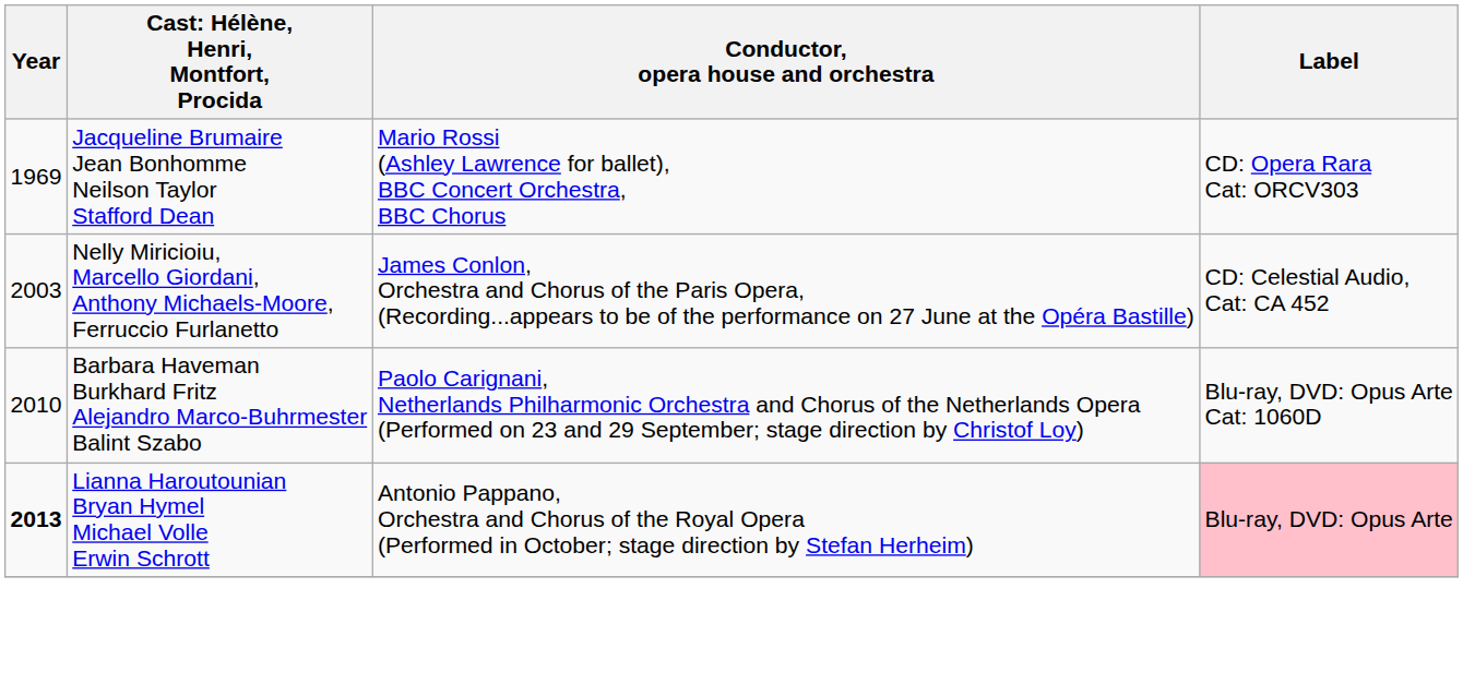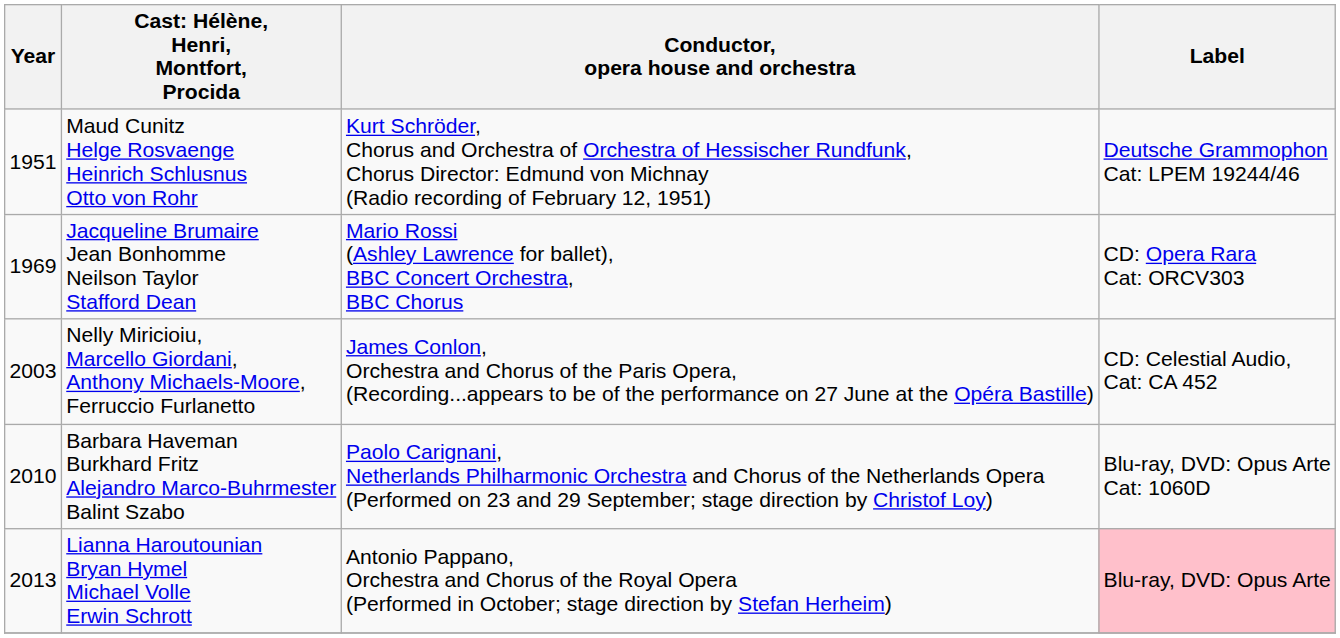 <table class="wikitable">
 <tr>
 <th>Year</th>
 <th>Cast: Hélène,<br>Henri,<br>Montfort,<br>Procida</th>
 <th>Conductor,<br>opera house and orchestra</th>
 <th>Label </th>
+</tr>
+<tr>
+<td>1951</td>
+<td>Maud Cunitz<br><a href='#'>Helge Rosvaenge</a><br><a href='#'>Heinrich Schlusnus</a><br><a href='#'>Otto von Rohr</a></td>
+<td><a href='#'>Kurt Schröder</a>,<br>Chorus and Orchestra of <a href='#'>Orchestra of Hessischer Rundfunk</a>,<br>Chorus Director: Edmund von Michnay<br>(Radio recording of February 12, 1951)</td>
+<td><a href='#'>Deutsche Grammophon</a><br>Cat: LPEM 19244/46</td>
 </tr>
 <tr>
 <td>1969</td>
 <td><a href='#'>Jacqueline Brumaire</a><br>Jean Bonhomme<br>Neilson Taylor<br><a href='#'>Stafford Dean</a></td>
 <td><a href='#'>Mario Rossi</a><br> (<a href='#'>Ashley Lawrence</a> for ballet),<br><a href='#'>BBC Concert Orchestra</a>,<br><a href='#'>BBC Chorus</a></td>
 <td>CD: <a href='#'>Opera Rara</a><br>Cat: ORCV303</td>
 </tr>
 <tr>
 <td>2003</td>
 <td>Nelly Miricioiu,<br><a href='#'>Marcello Giordani</a>,<br><a href='#'>Anthony Michaels-Moore</a>,<br>Ferruccio Furlanetto</td>
 <td><a href='#'>James Conlon</a>,<br>Orchestra and Chorus of the Paris Opera,<br>(Recording...appears to be of the performance on 27 June at the <a href='#'>Opéra Bastille</a>)</td>
 <td>CD: Celestial Audio,<br>Cat: CA 452</td>
 </tr>
 <tr>
 <td>2010</td>
 <td>Barbara Haveman<br>Burkhard Fritz<br><a href='#'>Alejandro Marco-Buhrmester</a><br>Balint Szabo</td>
 <td><a href='#'>Paolo Carignani</a>,<br><a href='#'>Netherlands Philharmonic Orchestra</a> and Chorus of the Netherlands Opera<br>(Performed on 23 and 29 September; stage direction by <a href='#'>Christof Loy</a>)</td>
 <td>Blu-ray, DVD: Opus Arte<br>Cat: 1060D</td>
 </tr>
 <tr>
-<td><strong>2013</strong></td>
+<td>2013</td>
 <td><a href='#'>Lianna Haroutounian</a><br><a href='#'>Bryan Hymel</a><br><a href='#'>Michael Volle</a><br><a href='#'>Erwin Schrott</a></td>
 <td>Antonio Pappano,<br>Orchestra and Chorus of the Royal Opera<br>(Performed in October; stage direction by <a href='#'>Stefan Herheim</a>)</td>
 <td style="background: pink;">Blu-ray, DVD: Opus Arte</td>
 </tr>
 <tr>
 </tr>
 </table>
